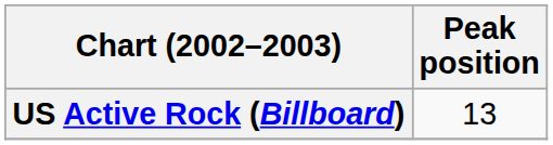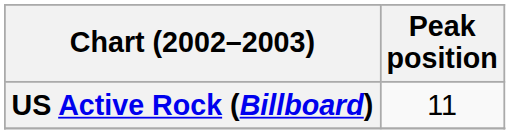 <table class="wikitable sortable plainrowheaders">
 <tr>
 <th>Chart (2002–2003)</th>
 <th>Peak<br>position</th>
 </tr>
 <tr>
 <th scope="row">US <a href='#'>Active Rock</a> (<em><a href='#'>Billboard</a></em>)</th>
-<td style="text-align:center;">13</td>
+<td style="text-align:center;">11</td>
 </tr>
 <tr>
 </tr>
 <tr>
 </tr>
 <tr>
 </tr>
 </table>
